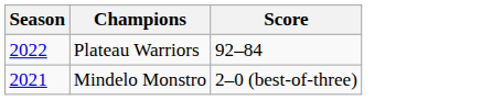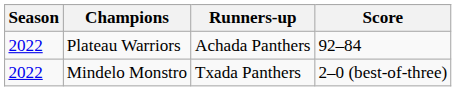 <table class="wikitable">
 <tr>
 <th>Season</th>
 <th>Champions</th>
+<th>Runners-up</th>
 <th>Score</th>
 </tr>
 <tr>
 <td><a href='#'>2022</a></td>
 <td>Plateau Warriors</td>
+<td>Achada Panthers</td>
 <td>92–84</td>
 </tr>
 <tr>
-<td><a href='#'>2021</a></td>
+<td><a href='#'>2022</a></td>
 <td>Mindelo Monstro</td>
+<td>Txada Panthers</td>
 <td>2–0 (best-of-three)</td>
 </tr>
 </table>
